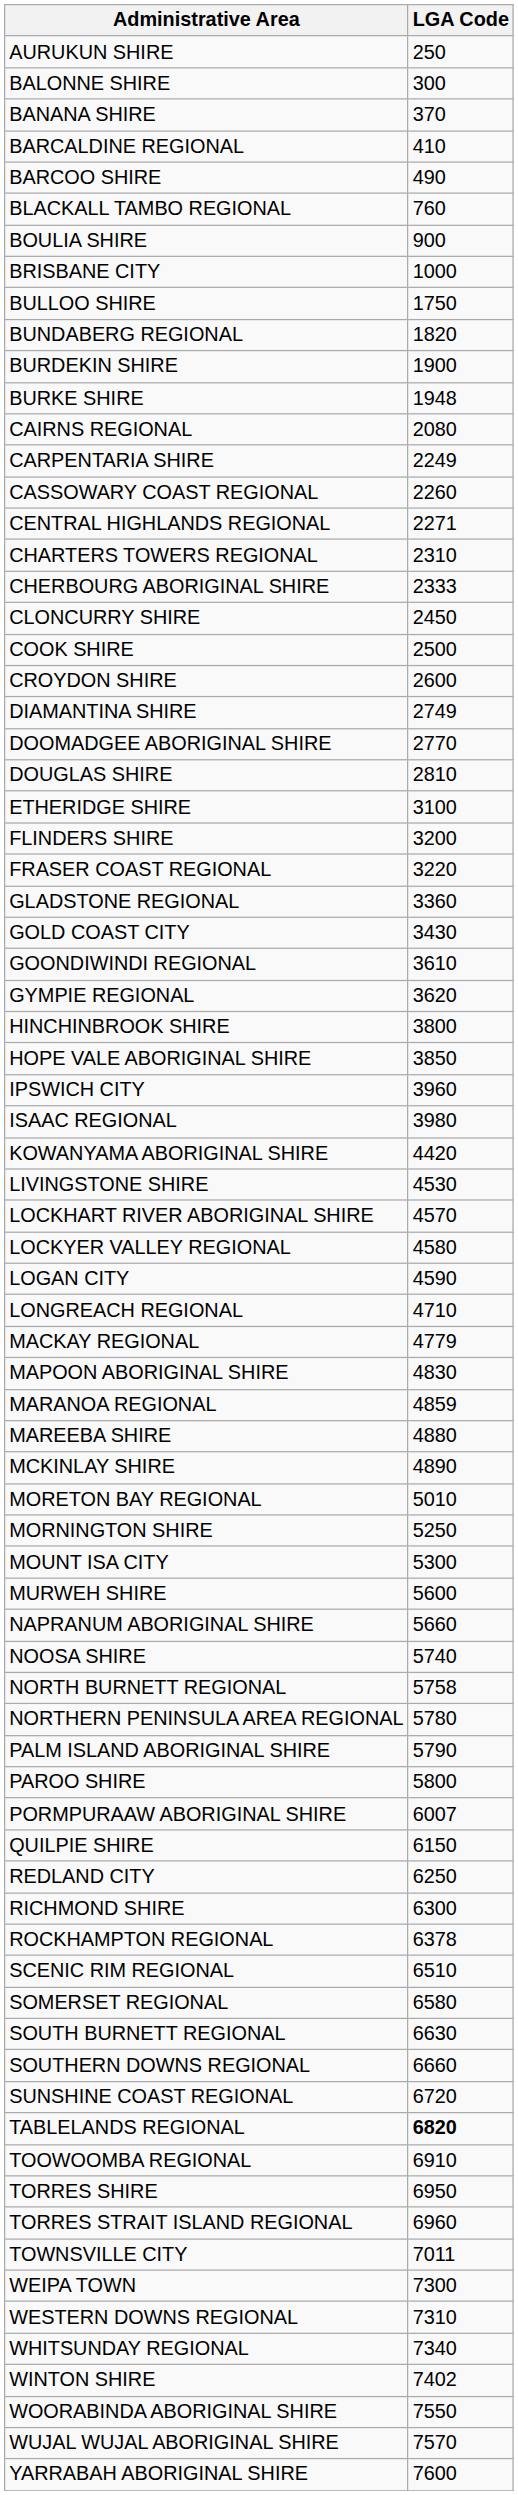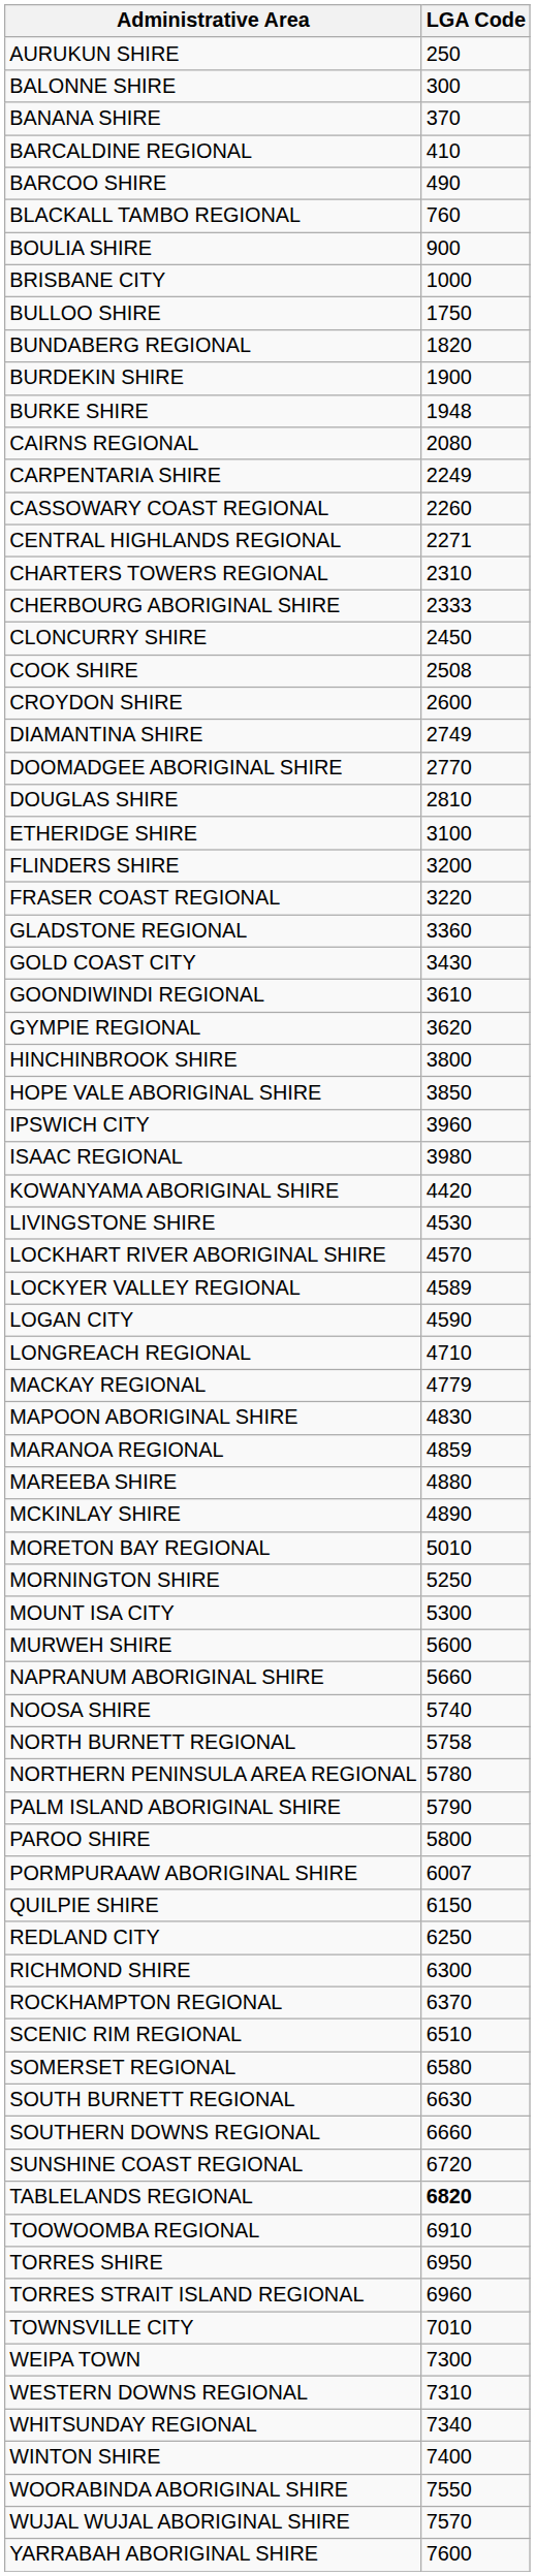 <table class="wikitable">
 <tr>
 <th>Administrative Area</th>
 <th>LGA Code</th>
 </tr>
 <tr>
 <td>AURUKUN SHIRE</td>
 <td>250</td>
 </tr>
 <tr>
 <td>BALONNE SHIRE</td>
 <td>300</td>
 </tr>
 <tr>
 <td>BANANA SHIRE</td>
 <td>370</td>
 </tr>
 <tr>
 <td>BARCALDINE REGIONAL</td>
 <td>410</td>
 </tr>
 <tr>
 <td>BARCOO SHIRE</td>
 <td>490</td>
 </tr>
 <tr>
 <td>BLACKALL TAMBO REGIONAL</td>
 <td>760</td>
 </tr>
 <tr>
 <td>BOULIA SHIRE</td>
 <td>900</td>
 </tr>
 <tr>
 <td>BRISBANE CITY</td>
 <td>1000</td>
 </tr>
 <tr>
 <td>BULLOO SHIRE</td>
 <td>1750</td>
 </tr>
 <tr>
 <td>BUNDABERG REGIONAL</td>
 <td>1820</td>
 </tr>
 <tr>
 <td>BURDEKIN SHIRE</td>
 <td>1900</td>
 </tr>
 <tr>
 <td>BURKE SHIRE</td>
 <td>1948</td>
 </tr>
 <tr>
 <td>CAIRNS REGIONAL</td>
 <td>2080</td>
 </tr>
 <tr>
 <td>CARPENTARIA SHIRE</td>
 <td>2249</td>
 </tr>
 <tr>
 <td>CASSOWARY COAST REGIONAL</td>
 <td>2260</td>
 </tr>
 <tr>
 <td>CENTRAL HIGHLANDS REGIONAL</td>
 <td>2271</td>
 </tr>
 <tr>
 <td>CHARTERS TOWERS REGIONAL</td>
 <td>2310</td>
 </tr>
 <tr>
 <td>CHERBOURG ABORIGINAL SHIRE</td>
 <td>2333</td>
 </tr>
 <tr>
 <td>CLONCURRY SHIRE</td>
 <td>2450</td>
 </tr>
 <tr>
 <td>COOK SHIRE</td>
-<td>2500</td>
+<td>2508</td>
 </tr>
 <tr>
 <td>CROYDON SHIRE</td>
 <td>2600</td>
 </tr>
 <tr>
 <td>DIAMANTINA SHIRE</td>
 <td>2749</td>
 </tr>
 <tr>
 <td>DOOMADGEE ABORIGINAL SHIRE</td>
 <td>2770</td>
 </tr>
 <tr>
 <td>DOUGLAS SHIRE</td>
 <td>2810</td>
 </tr>
 <tr>
 <td>ETHERIDGE SHIRE</td>
 <td>3100</td>
 </tr>
 <tr>
 <td>FLINDERS SHIRE</td>
 <td>3200</td>
 </tr>
 <tr>
 <td>FRASER COAST REGIONAL</td>
 <td>3220</td>
 </tr>
 <tr>
 <td>GLADSTONE REGIONAL</td>
 <td>3360</td>
 </tr>
 <tr>
 <td>GOLD COAST CITY</td>
 <td>3430</td>
 </tr>
 <tr>
 <td>GOONDIWINDI REGIONAL</td>
 <td>3610</td>
 </tr>
 <tr>
 <td>GYMPIE REGIONAL</td>
 <td>3620</td>
 </tr>
 <tr>
 <td>HINCHINBROOK SHIRE</td>
 <td>3800</td>
 </tr>
 <tr>
 <td>HOPE VALE ABORIGINAL SHIRE</td>
 <td>3850</td>
 </tr>
 <tr>
 <td>IPSWICH CITY</td>
 <td>3960</td>
 </tr>
 <tr>
 <td>ISAAC REGIONAL</td>
 <td>3980</td>
 </tr>
 <tr>
 <td>KOWANYAMA ABORIGINAL SHIRE</td>
 <td>4420</td>
 </tr>
 <tr>
 <td>LIVINGSTONE SHIRE</td>
 <td>4530</td>
 </tr>
 <tr>
 <td>LOCKHART RIVER ABORIGINAL SHIRE</td>
 <td>4570</td>
 </tr>
 <tr>
 <td>LOCKYER VALLEY REGIONAL</td>
-<td>4580</td>
+<td>4589</td>
 </tr>
 <tr>
 <td>LOGAN CITY</td>
 <td>4590</td>
 </tr>
 <tr>
 <td>LONGREACH REGIONAL</td>
 <td>4710</td>
 </tr>
 <tr>
 <td>MACKAY REGIONAL</td>
 <td>4779</td>
 </tr>
 <tr>
 <td>MAPOON ABORIGINAL SHIRE</td>
 <td>4830</td>
 </tr>
 <tr>
 <td>MARANOA REGIONAL</td>
 <td>4859</td>
 </tr>
 <tr>
 <td>MAREEBA SHIRE</td>
 <td>4880</td>
 </tr>
 <tr>
 <td>MCKINLAY SHIRE</td>
 <td>4890</td>
 </tr>
 <tr>
 <td>MORETON BAY REGIONAL</td>
 <td>5010</td>
 </tr>
 <tr>
 <td>MORNINGTON SHIRE</td>
 <td>5250</td>
 </tr>
 <tr>
 <td>MOUNT ISA CITY</td>
 <td>5300</td>
 </tr>
 <tr>
 <td>MURWEH SHIRE</td>
 <td>5600</td>
 </tr>
 <tr>
 <td>NAPRANUM ABORIGINAL SHIRE</td>
 <td>5660</td>
 </tr>
 <tr>
 <td>NOOSA SHIRE</td>
 <td>5740</td>
 </tr>
 <tr>
 <td>NORTH BURNETT REGIONAL</td>
 <td>5758</td>
 </tr>
 <tr>
 <td>NORTHERN PENINSULA AREA REGIONAL</td>
 <td>5780</td>
 </tr>
 <tr>
 <td>PALM ISLAND ABORIGINAL SHIRE</td>
 <td>5790</td>
 </tr>
 <tr>
 <td>PAROO SHIRE</td>
 <td>5800</td>
 </tr>
 <tr>
 <td>PORMPURAAW ABORIGINAL SHIRE</td>
 <td>6007</td>
 </tr>
 <tr>
 <td>QUILPIE SHIRE</td>
 <td>6150</td>
 </tr>
 <tr>
 <td>REDLAND CITY</td>
 <td>6250</td>
 </tr>
 <tr>
 <td>RICHMOND SHIRE</td>
 <td>6300</td>
 </tr>
 <tr>
 <td>ROCKHAMPTON REGIONAL</td>
-<td>6378</td>
+<td>6370</td>
 </tr>
 <tr>
 <td>SCENIC RIM REGIONAL</td>
 <td>6510</td>
 </tr>
 <tr>
 <td>SOMERSET REGIONAL</td>
 <td>6580</td>
 </tr>
 <tr>
 <td>SOUTH BURNETT REGIONAL</td>
 <td>6630</td>
 </tr>
 <tr>
 <td>SOUTHERN DOWNS REGIONAL</td>
 <td>6660</td>
 </tr>
 <tr>
 <td>SUNSHINE COAST REGIONAL</td>
 <td>6720</td>
 </tr>
 <tr>
 <td>TABLELANDS REGIONAL</td>
 <td><strong>6820</strong></td>
 </tr>
 <tr>
 <td>TOOWOOMBA REGIONAL</td>
 <td>6910</td>
 </tr>
 <tr>
 <td>TORRES SHIRE</td>
 <td>6950</td>
 </tr>
 <tr>
 <td>TORRES STRAIT ISLAND REGIONAL</td>
 <td>6960</td>
 </tr>
 <tr>
 <td>TOWNSVILLE CITY</td>
-<td>7011</td>
+<td>7010</td>
 </tr>
 <tr>
 <td>WEIPA TOWN</td>
 <td>7300</td>
 </tr>
 <tr>
 <td>WESTERN DOWNS REGIONAL</td>
 <td>7310</td>
 </tr>
 <tr>
 <td>WHITSUNDAY REGIONAL</td>
 <td>7340</td>
 </tr>
 <tr>
 <td>WINTON SHIRE</td>
-<td>7402</td>
+<td>7400</td>
 </tr>
 <tr>
 <td>WOORABINDA ABORIGINAL SHIRE</td>
 <td>7550</td>
 </tr>
 <tr>
 <td>WUJAL WUJAL ABORIGINAL SHIRE</td>
 <td>7570</td>
 </tr>
 <tr>
 <td>YARRABAH ABORIGINAL SHIRE</td>
 <td>7600</td>
 </tr>
 </table>
